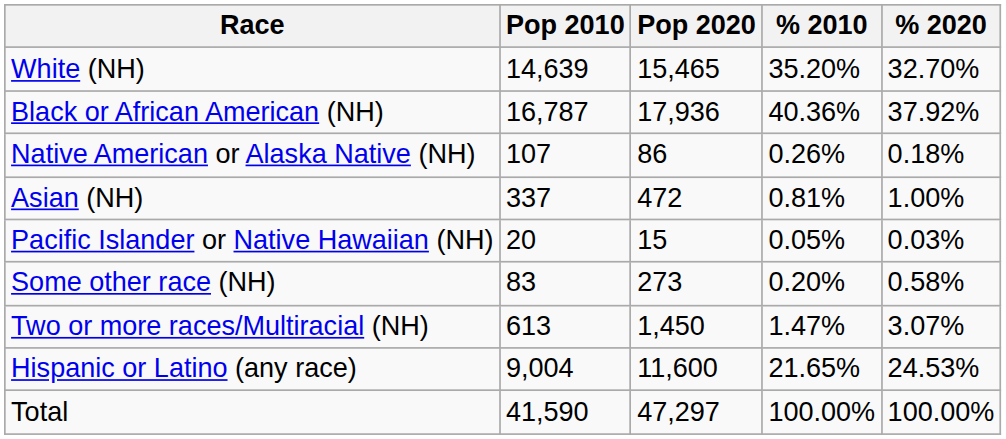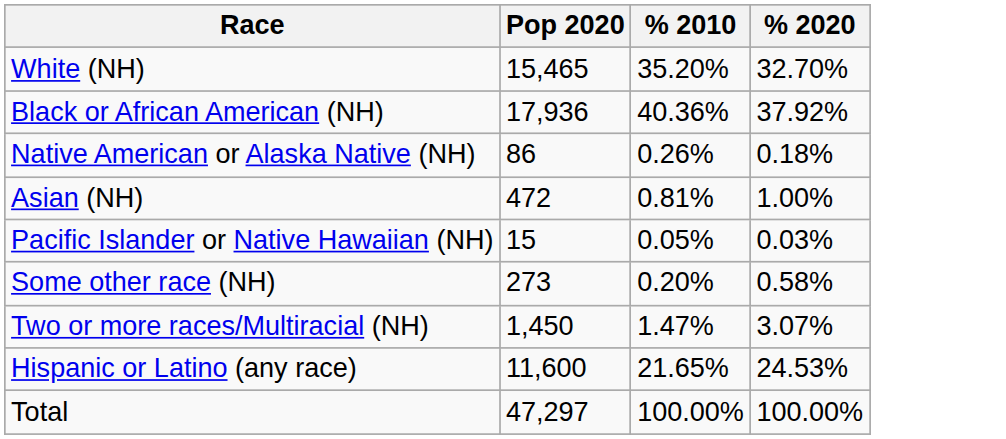 <table class="wikitable">
 <tr>
 <th>Race</th>
-<th>Pop 2010</th>
 <th>Pop 2020</th>
 <th>% 2010</th>
 <th>% 2020</th>
 </tr>
 <tr>
 <td><a href='#'>White</a> (NH)</td>
-<td>14,639</td>
 <td>15,465</td>
 <td>35.20%</td>
 <td>32.70%</td>
 </tr>
 <tr>
 <td><a href='#'>Black or African American</a> (NH)</td>
-<td>16,787</td>
 <td>17,936</td>
 <td>40.36%</td>
 <td>37.92%</td>
 </tr>
 <tr>
 <td><a href='#'>Native American</a> or <a href='#'>Alaska Native</a> (NH)</td>
-<td>107</td>
 <td>86</td>
 <td>0.26%</td>
 <td>0.18%</td>
 </tr>
 <tr>
 <td><a href='#'>Asian</a> (NH)</td>
-<td>337</td>
 <td>472</td>
 <td>0.81%</td>
 <td>1.00%</td>
 </tr>
 <tr>
 <td><a href='#'>Pacific Islander</a> or <a href='#'>Native Hawaiian</a> (NH)</td>
-<td>20</td>
 <td>15</td>
 <td>0.05%</td>
 <td>0.03%</td>
 </tr>
 <tr>
 <td><a href='#'>Some other race</a> (NH)</td>
-<td>83</td>
 <td>273</td>
 <td>0.20%</td>
 <td>0.58%</td>
 </tr>
 <tr>
 <td><a href='#'>Two or more races/Multiracial</a> (NH)</td>
-<td>613</td>
 <td>1,450</td>
 <td>1.47%</td>
 <td>3.07%</td>
 </tr>
 <tr>
 <td><a href='#'>Hispanic or Latino</a> (any race)</td>
-<td>9,004</td>
 <td>11,600</td>
 <td>21.65%</td>
 <td>24.53%</td>
 </tr>
 <tr>
 <td>Total</td>
-<td>41,590</td>
 <td>47,297</td>
 <td>100.00%</td>
 <td>100.00%</td>
 </tr>
 </table>
